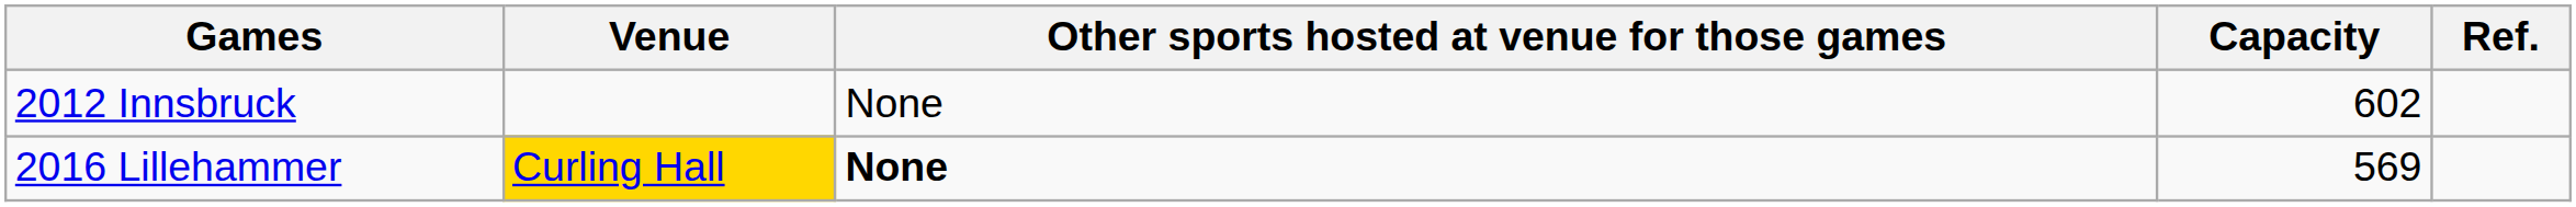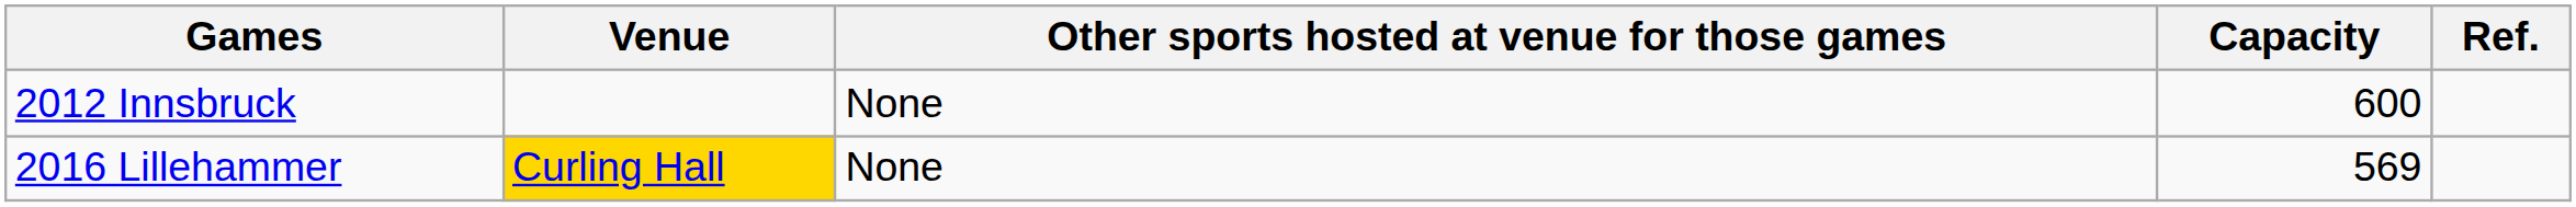 <table class="wikitable sortable" width="1000px">
 <tr>
 <th>Games</th>
 <th>Venue</th>
 <th>Other sports hosted at venue for those games</th>
 <th>Capacity</th>
 <th>Ref.</th>
 </tr>
 <tr>
 <td><a href='#'>2012 Innsbruck</a></td>
 <td></td>
 <td>None</td>
-<td align="right">602</td>
+<td align="right">600</td>
 <td align="center"></td>
 </tr>
 <tr>
 <td><a href='#'>2016 Lillehammer</a></td>
 <td style="background: gold;"><a href='#'>Curling Hall</a></td>
-<td><strong>None</strong></td>
+<td>None</td>
 <td align="right">569</td>
 <td align="center"></td>
 </tr>
 </table>
